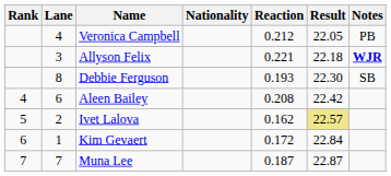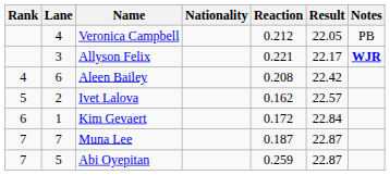 <table class="wikitable sortable" style="text-align:center">
 <tr>
 <th>Rank</th>
 <th>Lane</th>
 <th>Name</th>
 <th>Nationality</th>
 <th>Reaction</th>
 <th>Result</th>
 <th>Notes</th>
 </tr>
 <tr>
 <td></td>
 <td>4</td>
 <td align=left><a href='#'>Veronica Campbell</a></td>
 <td align=left></td>
 <td>0.212</td>
 <td>22.05</td>
 <td>PB</td>
 </tr>
 <tr>
 <td></td>
 <td>3</td>
 <td align=left><a href='#'>Allyson Felix</a></td>
 <td align=left></td>
 <td>0.221</td>
-<td>22.18</td>
+<td>22.17</td>
 <td><strong><a href='#'>WJR</a></strong></td>
-</tr>
-<tr>
-<td></td>
-<td>8</td>
-<td align=left><a href='#'>Debbie Ferguson</a></td>
-<td align=left></td>
-<td>0.193</td>
-<td>22.30</td>
-<td>SB</td>
 </tr>
 <tr>
 <td>4</td>
 <td>6</td>
 <td align=left><a href='#'>Aleen Bailey</a></td>
 <td align=left></td>
 <td>0.208</td>
 <td>22.42</td>
 <td></td>
 </tr>
 <tr>
 <td>5</td>
 <td>2</td>
 <td align=left><a href='#'>Ivet Lalova</a></td>
 <td align=left></td>
 <td>0.162</td>
-<td style="background: khaki;">22.57</td>
+<td>22.57</td>
 <td></td>
 </tr>
 <tr>
 <td>6</td>
 <td>1</td>
 <td align=left><a href='#'>Kim Gevaert</a></td>
 <td align=left></td>
 <td>0.172</td>
 <td>22.84</td>
 <td></td>
 </tr>
 <tr>
 <td>7</td>
 <td>7</td>
 <td align=left><a href='#'>Muna Lee</a></td>
 <td align=left></td>
 <td>0.187</td>
 <td>22.87</td>
 <td></td>
 </tr>
+<tr>
+<td>7</td>
+<td>5</td>
+<td align=left><a href='#'>Abi Oyepitan</a></td>
+<td align=left></td>
+<td>0.259</td>
+<td>22.87</td>
+<td></td>
+</tr>
 </table>
